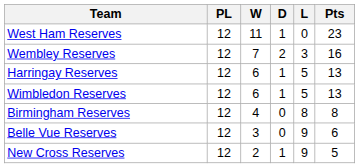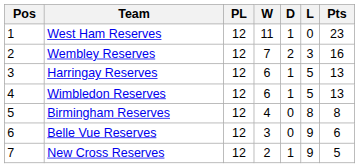 <table class=wikitable width="450" style="background:#FFFFFF;">
 <tr>
+<th>Pos</th>
 <th>Team</th>
 <th>PL</th>
 <th>W</th>
 <th>D</th>
 <th>L</th>
 <th>Pts</th>
 </tr>
 <tr>
+<td>1</td>
 <td><a href='#'>West Ham Reserves</a></td>
 <td align="center">12</td>
 <td align="center">11</td>
 <td align="center">1</td>
 <td align="center">0</td>
 <td align="center">23</td>
 </tr>
 <tr>
+<td>2</td>
 <td><a href='#'>Wembley Reserves</a></td>
 <td align="center">12</td>
 <td align="center">7</td>
 <td align="center">2</td>
 <td align="center">3</td>
 <td align="center">16</td>
 </tr>
 <tr>
+<td>3</td>
 <td><a href='#'>Harringay Reserves</a></td>
 <td align="center">12</td>
 <td align="center">6</td>
 <td align="center">1</td>
 <td align="center">5</td>
 <td align="center">13</td>
 </tr>
 <tr>
+<td>4</td>
 <td><a href='#'>Wimbledon Reserves</a></td>
 <td align="center">12</td>
 <td align="center">6</td>
 <td align="center">1</td>
 <td align="center">5</td>
 <td align="center">13</td>
 </tr>
 <tr>
+<td>5</td>
 <td><a href='#'>Birmingham Reserves</a></td>
 <td align="center">12</td>
 <td align="center">4</td>
 <td align="center">0</td>
 <td align="center">8</td>
 <td align="center">8</td>
 </tr>
 <tr>
+<td>6</td>
 <td><a href='#'>Belle Vue Reserves</a></td>
 <td align="center">12</td>
 <td align="center">3</td>
 <td align="center">0</td>
 <td align="center">9</td>
 <td align="center">6</td>
 </tr>
 <tr>
+<td>7</td>
 <td><a href='#'>New Cross Reserves</a></td>
 <td align="center">12</td>
 <td align="center">2</td>
 <td align="center">1</td>
 <td align="center">9</td>
 <td align="center">5</td>
 </tr>
 </table>
